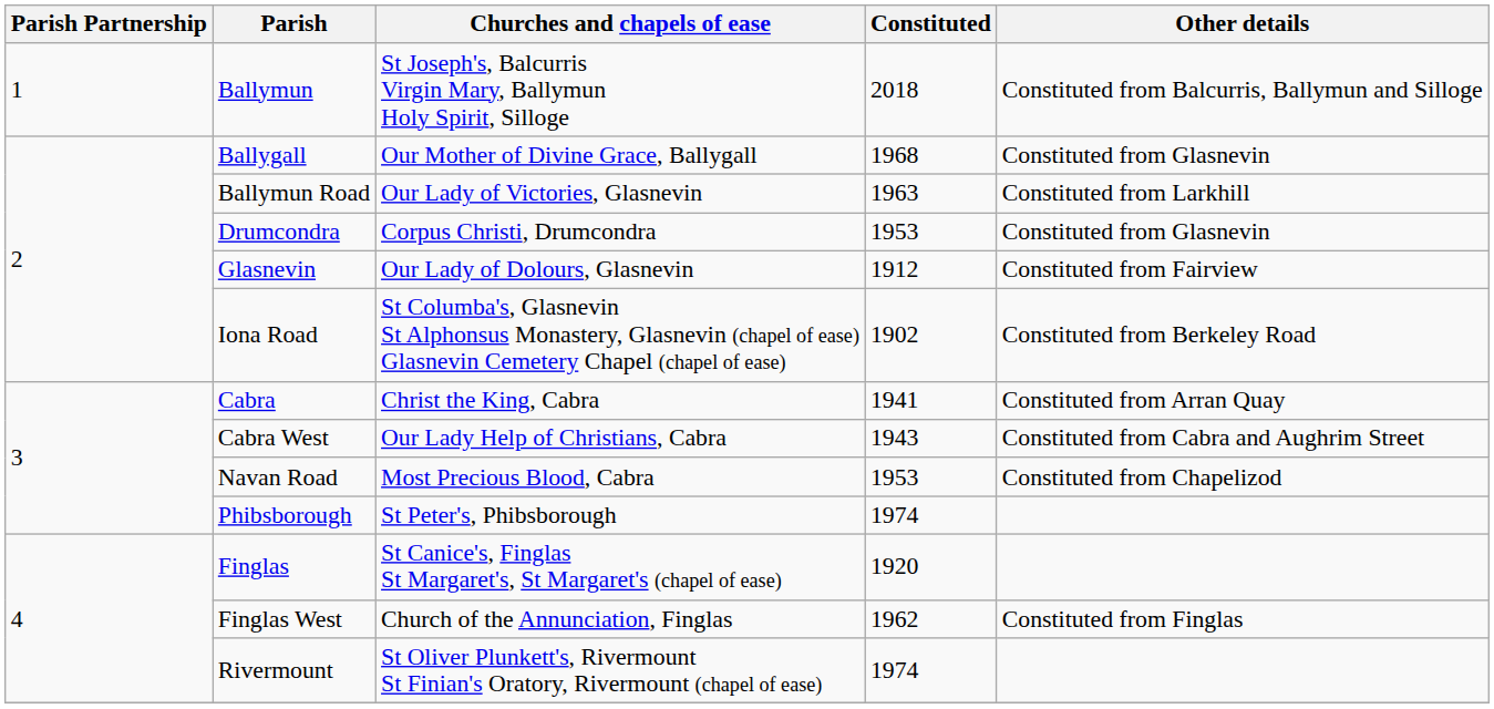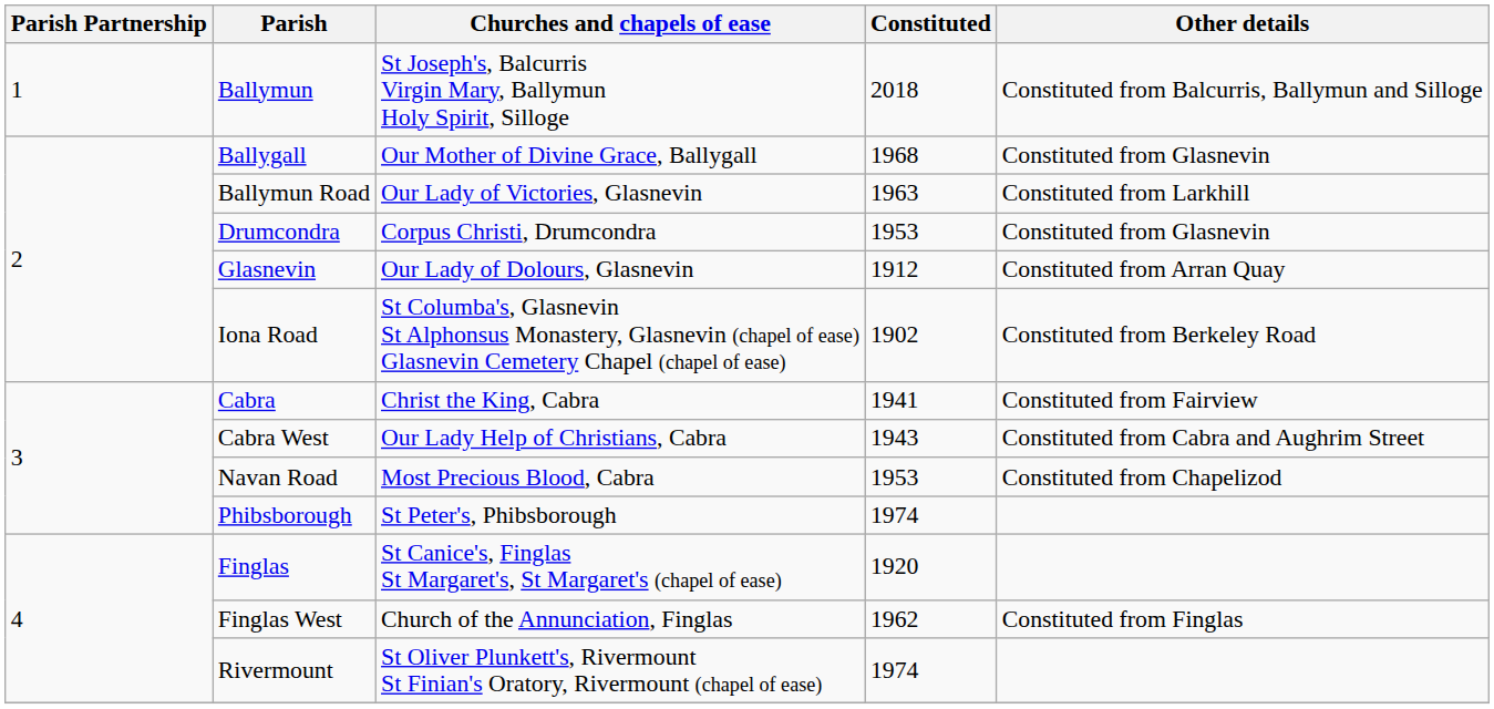 <table class="wikitable">
 <tr>
 <th>Parish Partnership</th>
 <th>Parish</th>
 <th>Churches and <a href='#'>chapels of ease</a></th>
 <th>Constituted</th>
 <th>Other details</th>
 </tr>
 <tr>
 <td>1</td>
 <td><a href='#'>Ballymun</a></td>
 <td><a href='#'>St Joseph's</a>, Balcurris<br><a href='#'>Virgin Mary</a>, Ballymun<br><a href='#'>Holy Spirit</a>, Silloge</td>
 <td>2018</td>
 <td>Constituted from Balcurris, Ballymun and Silloge<br></td>
 </tr>
 <tr>
 <td rowspan="5">2</td>
 <td><a href='#'>Ballygall</a></td>
 <td><a href='#'>Our Mother of Divine Grace</a>, Ballygall</td>
 <td>1968</td>
 <td>Constituted from Glasnevin<br></td>
 </tr>
 <tr>
 <td>Ballymun Road</td>
 <td><a href='#'>Our Lady of Victories</a>, Glasnevin</td>
 <td>1963</td>
 <td>Constituted from Larkhill<br></td>
 </tr>
 <tr>
 <td><a href='#'>Drumcondra</a></td>
 <td><a href='#'>Corpus Christi</a>, Drumcondra</td>
 <td>1953</td>
 <td>Constituted from Glasnevin<br></td>
 </tr>
 <tr>
 <td><a href='#'>Glasnevin</a></td>
 <td><a href='#'>Our Lady of Dolours</a>, Glasnevin</td>
 <td>1912</td>
-<td>Constituted from Fairview<br></td>
+<td>Constituted from Arran Quay<br></td>
 </tr>
 <tr>
 <td>Iona Road</td>
 <td><a href='#'>St Columba's</a>, Glasnevin<br><a href='#'>St Alphonsus</a> Monastery, Glasnevin <small>(chapel of ease)</small><br><a href='#'>Glasnevin Cemetery</a> Chapel <small>(chapel of ease)</small></td>
 <td>1902</td>
 <td>Constituted from Berkeley Road<br></td>
 </tr>
 <tr>
 <td rowspan="4">3</td>
 <td><a href='#'>Cabra</a></td>
 <td><a href='#'>Christ the King</a>, Cabra</td>
 <td>1941</td>
-<td>Constituted from Arran Quay<br></td>
+<td>Constituted from Fairview<br></td>
 </tr>
 <tr>
 <td>Cabra West</td>
 <td><a href='#'>Our Lady Help of Christians</a>, Cabra</td>
 <td>1943</td>
 <td>Constituted from Cabra and Aughrim Street<br></td>
 </tr>
 <tr>
 <td>Navan Road</td>
 <td><a href='#'>Most Precious Blood</a>, Cabra</td>
 <td>1953</td>
 <td>Constituted from Chapelizod<br></td>
 </tr>
 <tr>
 <td><a href='#'>Phibsborough</a></td>
 <td><a href='#'>St Peter's</a>, Phibsborough</td>
 <td>1974</td>
 <td></td>
 </tr>
 <tr>
 <td rowspan="3">4</td>
 <td><a href='#'>Finglas</a></td>
 <td><a href='#'>St Canice's</a>, <a href='#'>Finglas</a><br><a href='#'>St Margaret's</a>, <a href='#'>St Margaret's</a> <small>(chapel of ease)</small></td>
 <td>1920</td>
 <td></td>
 </tr>
 <tr>
 <td>Finglas West</td>
 <td>Church of the <a href='#'>Annunciation</a>, Finglas</td>
 <td>1962</td>
 <td>Constituted from Finglas<br></td>
 </tr>
 <tr>
 <td>Rivermount</td>
 <td><a href='#'>St Oliver Plunkett's</a>, Rivermount<br><a href='#'>St Finian's</a> Oratory, Rivermount <small>(chapel of ease)</small></td>
 <td>1974</td>
 <td></td>
 </tr>
 <tr>
 </tr>
 </table>
